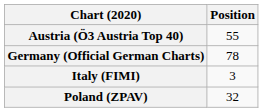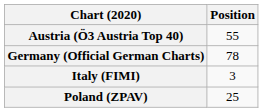 <table class="wikitable sortable plainrowheaders" style="text-align:center">
 <tr>
 <th scope="col">Chart (2020)</th>
 <th scope="col">Position</th>
 </tr>
 <tr>
 <th scope="row">Austria (Ö3 Austria Top 40)</th>
 <td>55</td>
 </tr>
 <tr>
 <th scope="row">Germany (Official German Charts)</th>
 <td>78</td>
 </tr>
 <tr>
 <th scope="row">Italy (FIMI)</th>
 <td>3</td>
 </tr>
 <tr>
 <th scope="row">Poland (ZPAV)</th>
-<td>32</td>
+<td>25</td>
 </tr>
 </table>
